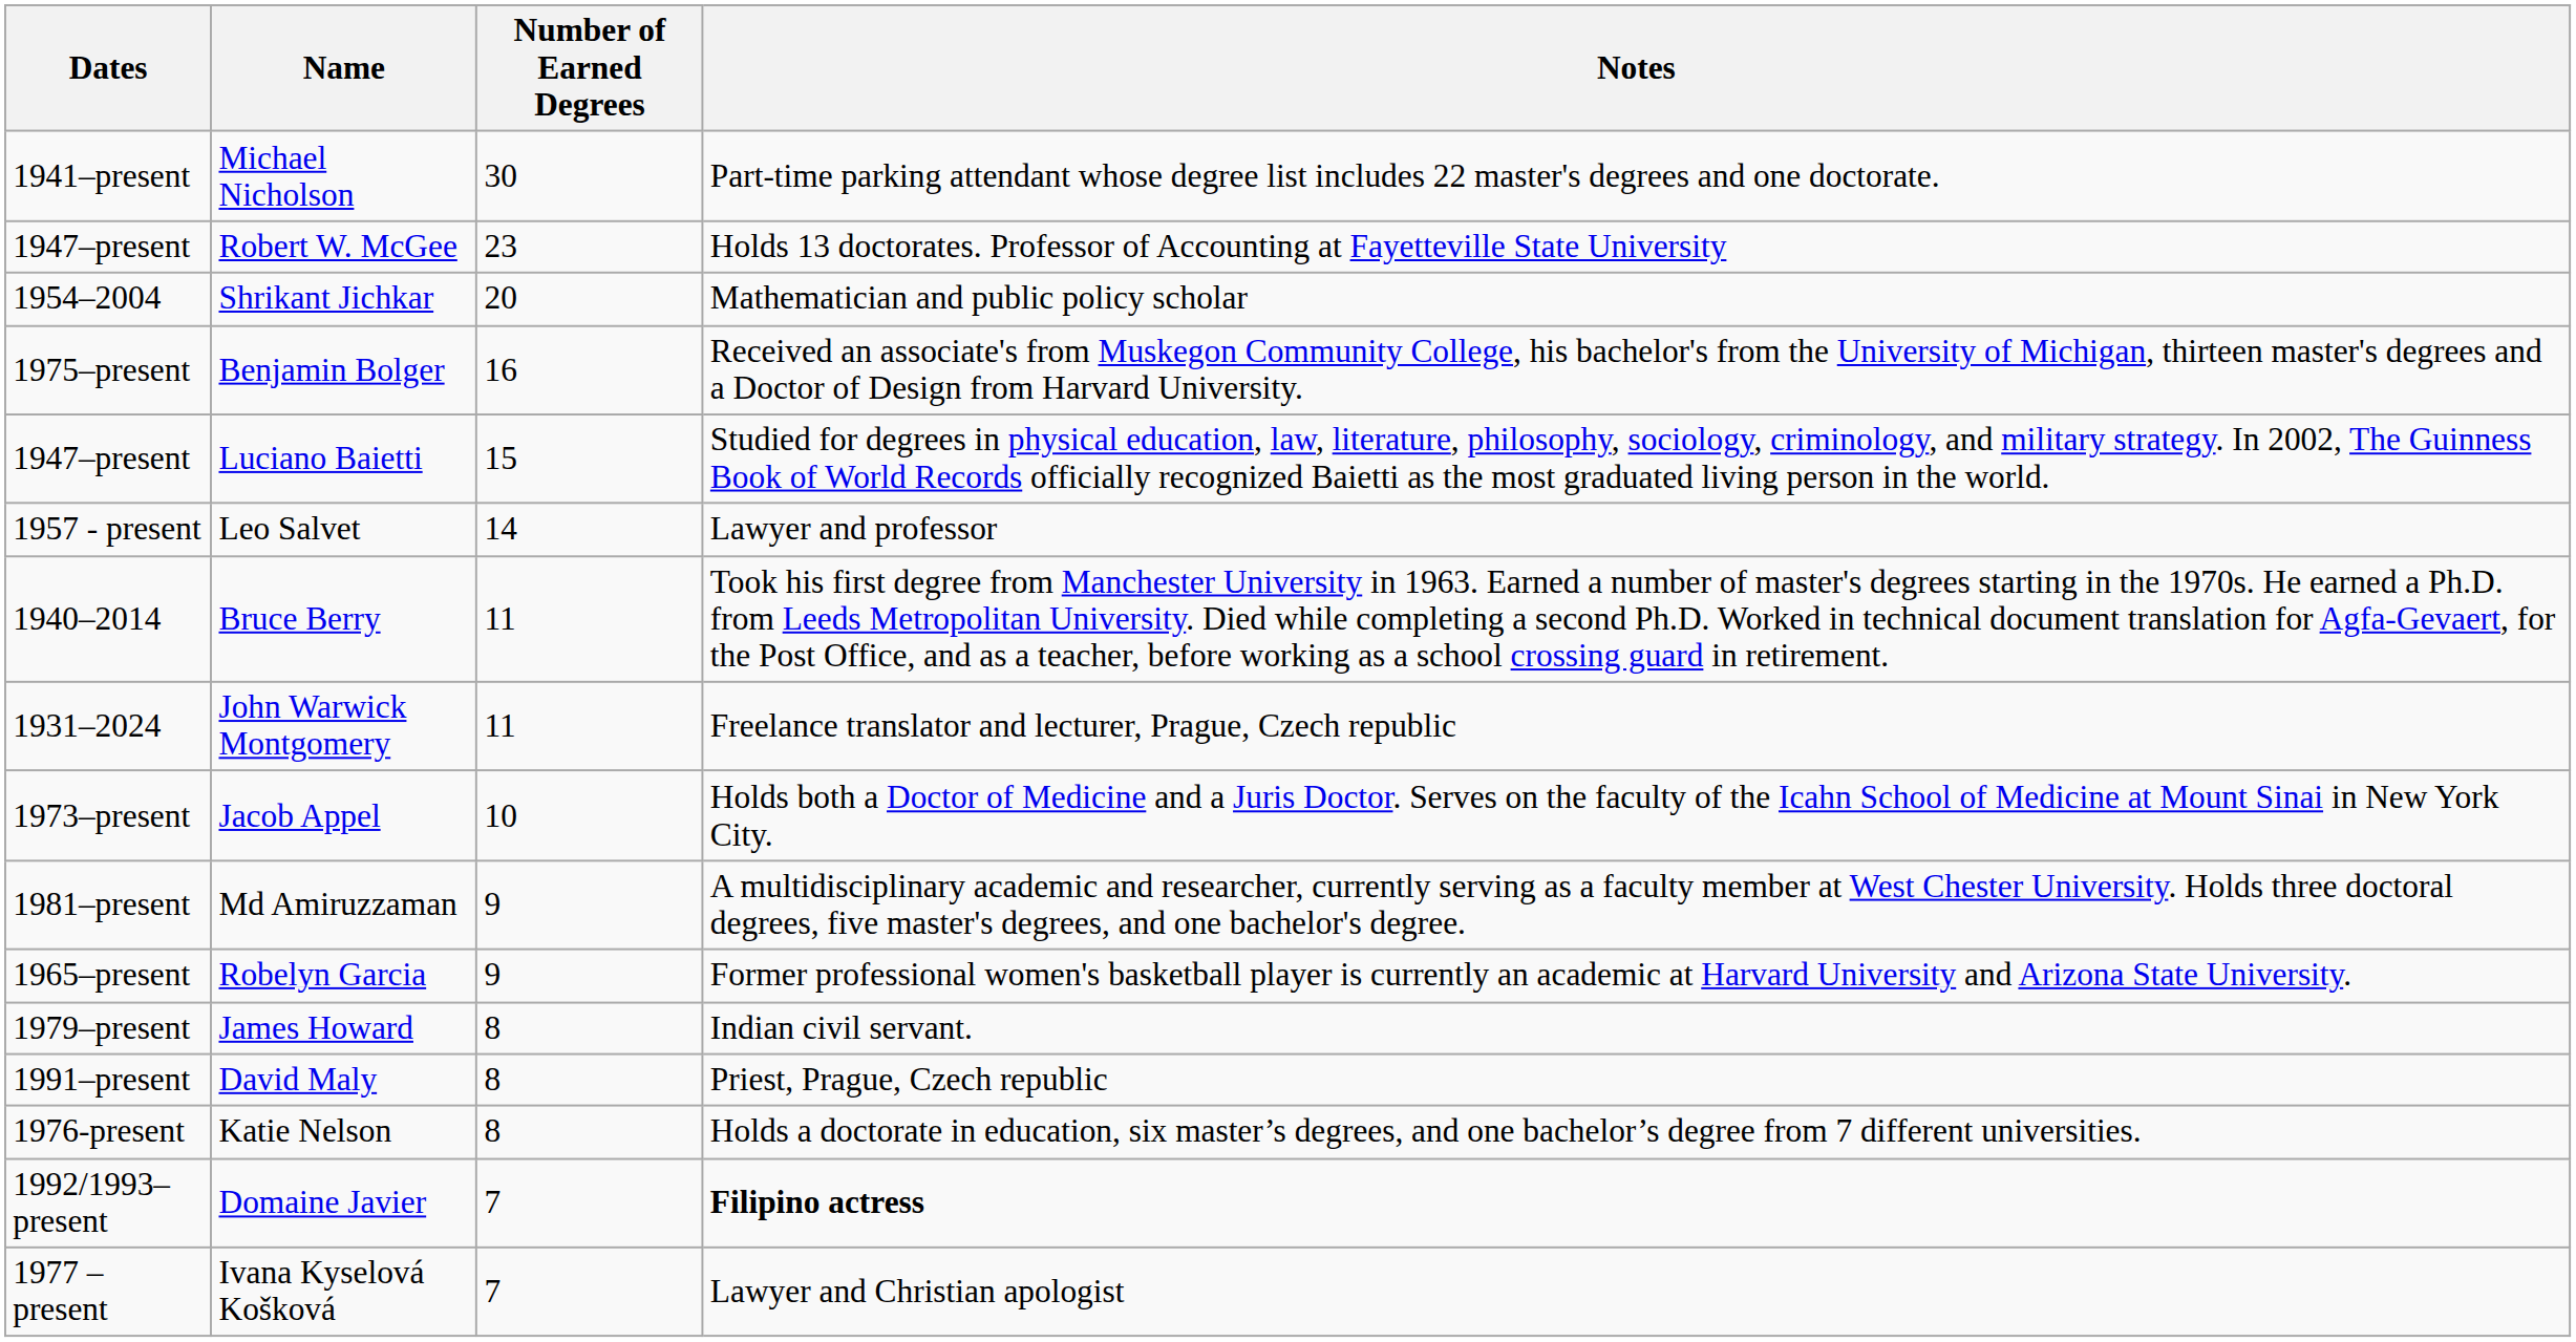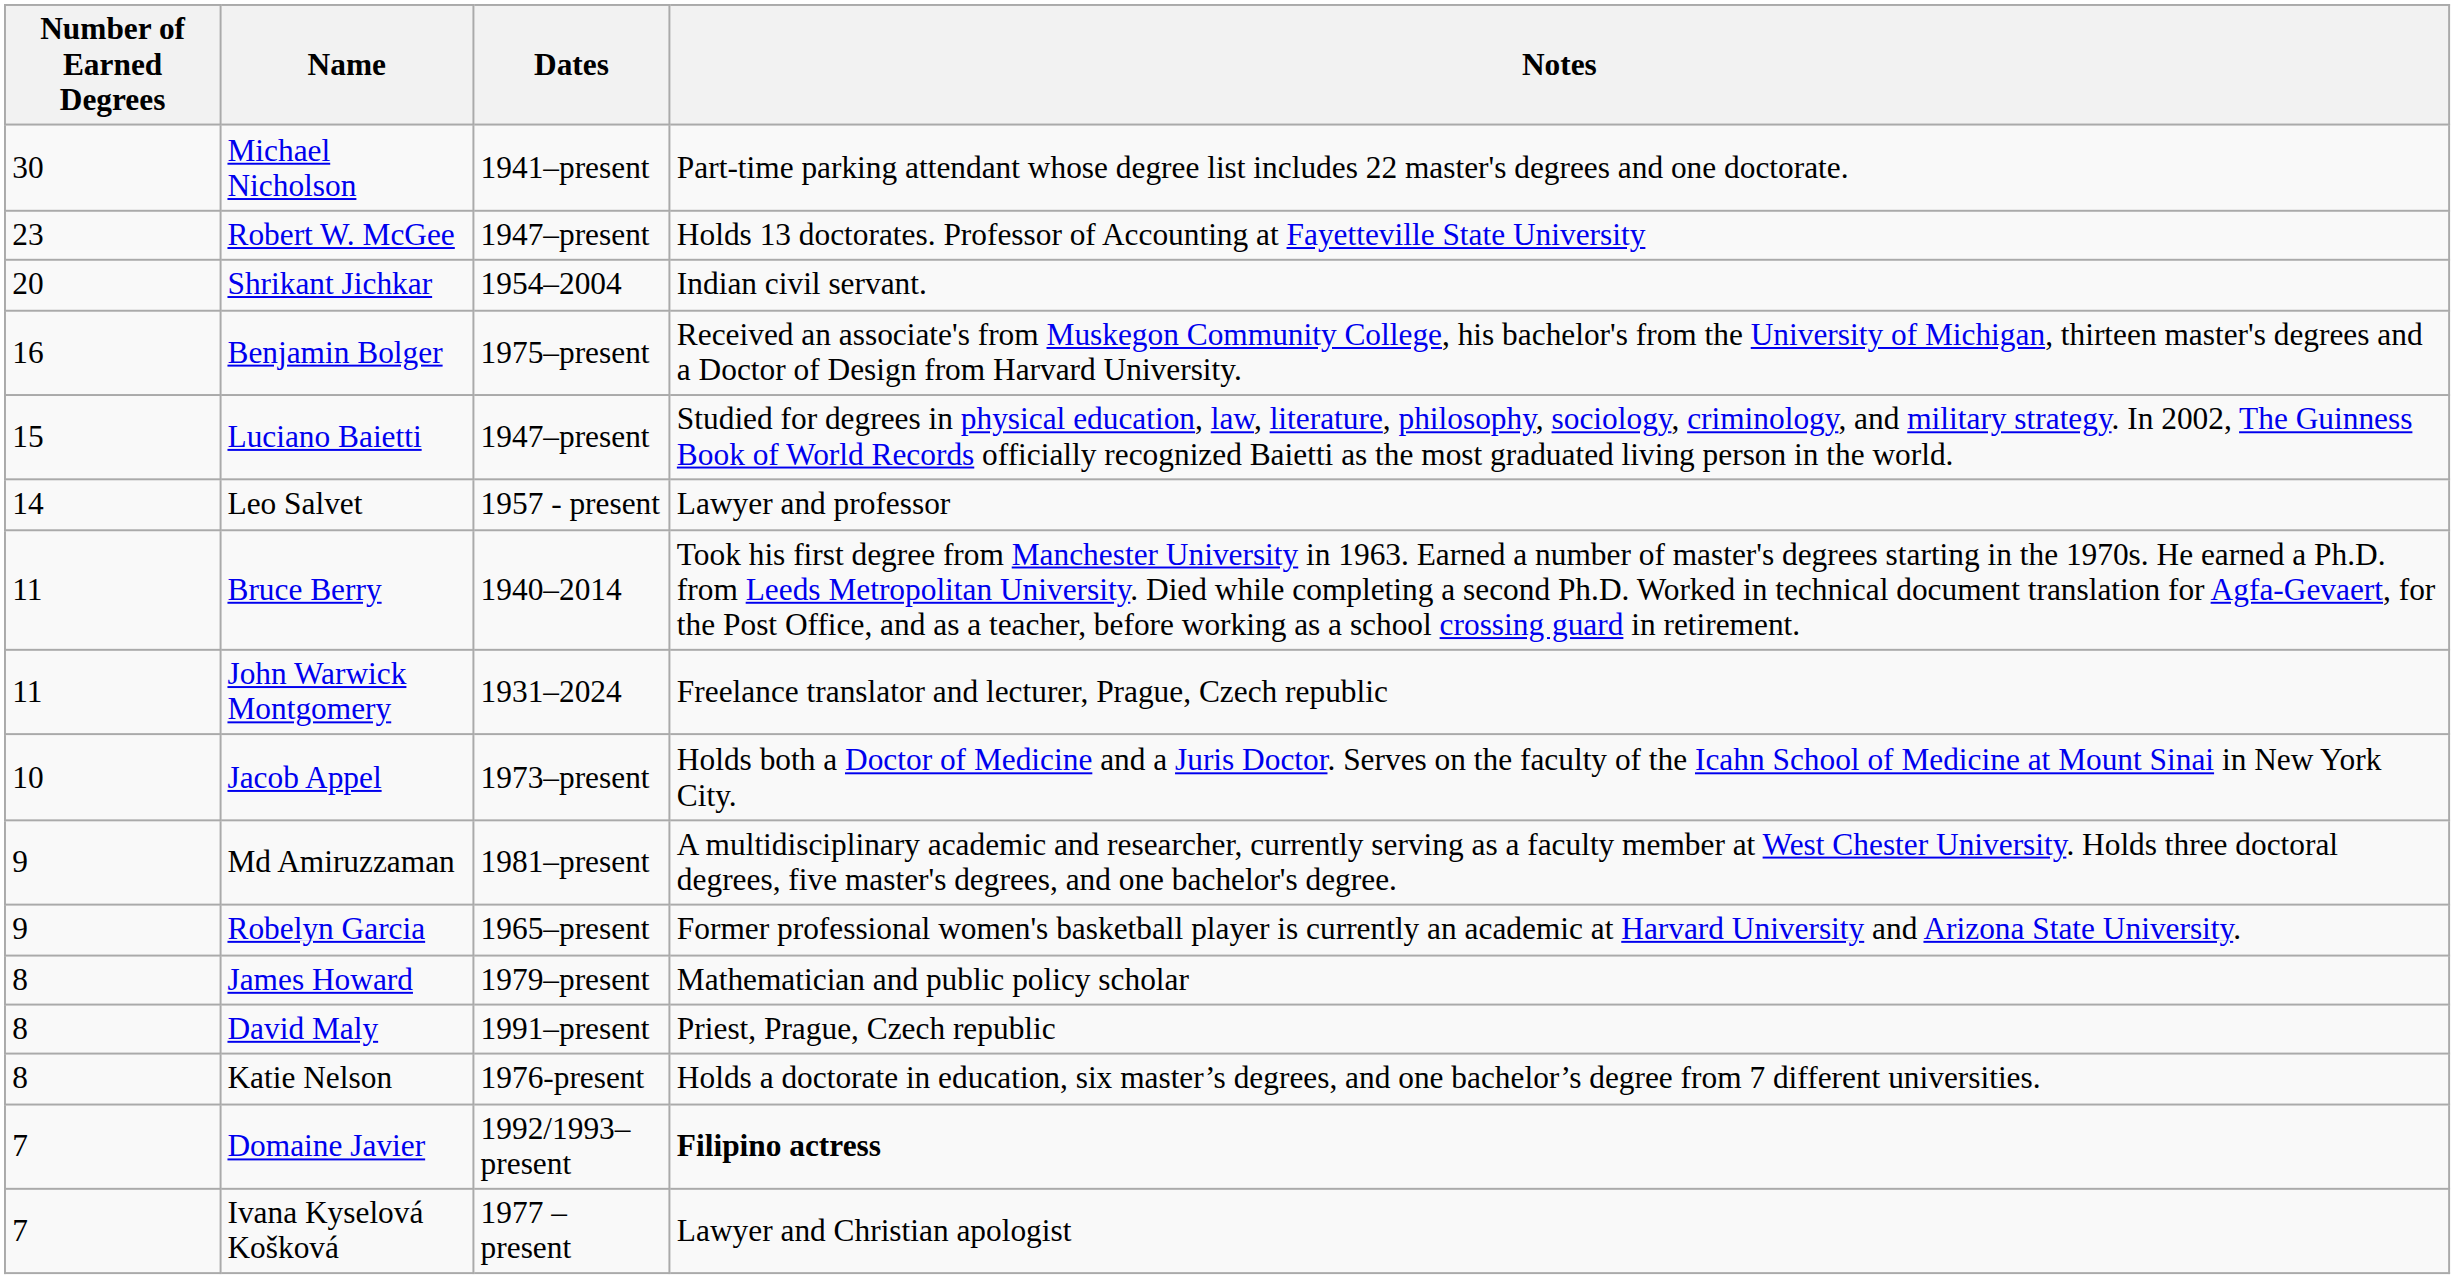 <table class="wikitable">
 <tr>
+<th>Number of Earned Degrees</th>
+<th>Name</th>
 <th>Dates</th>
-<th>Name</th>
-<th>Number of Earned Degrees</th>
 <th>Notes</th>
 </tr>
 <tr>
+<td>30</td>
+<td><a href='#'>Michael Nicholson</a></td>
 <td>1941–present</td>
-<td><a href='#'>Michael Nicholson</a></td>
-<td>30</td>
 <td>Part-time parking attendant whose degree list includes 22 master's degrees and one doctorate.</td>
 </tr>
 <tr>
+<td>23</td>
+<td><a href='#'>Robert W. McGee</a></td>
 <td>1947–present</td>
-<td><a href='#'>Robert W. McGee</a></td>
-<td>23</td>
 <td>Holds 13 doctorates. Professor of Accounting at <a href='#'>Fayetteville State University</a></td>
 </tr>
 <tr>
+<td>20</td>
+<td><a href='#'>Shrikant Jichkar</a></td>
 <td>1954–2004</td>
-<td><a href='#'>Shrikant Jichkar</a></td>
-<td>20</td>
+<td>Indian civil servant.</td>
+</tr>
+<tr>
+<td>16</td>
+<td><a href='#'>Benjamin Bolger</a></td>
+<td>1975–present</td>
+<td>Received an associate's from <a href='#'>Muskegon Community College</a>, his bachelor's from the <a href='#'>University of Michigan</a>, thirteen master's degrees and a Doctor of Design from Harvard University.</td>
+</tr>
+<tr>
+<td>15</td>
+<td><a href='#'>Luciano Baietti</a></td>
+<td>1947–present</td>
+<td>Studied for degrees in <a href='#'>physical education</a>, <a href='#'>law</a>, <a href='#'>literature</a>, <a href='#'>philosophy</a>, <a href='#'>sociology</a>, <a href='#'>criminology</a>, and <a href='#'>military strategy</a>. In 2002, <a href='#'>The Guinness Book of World Records</a> officially recognized Baietti as the most graduated living person in the world.</td>
+</tr>
+<tr>
+<td>14</td>
+<td>Leo Salvet</td>
+<td>1957 - present</td>
+<td>Lawyer and professor</td>
+</tr>
+<tr>
+<td>11</td>
+<td><a href='#'>Bruce Berry</a></td>
+<td>1940–2014</td>
+<td>Took his first degree from <a href='#'>Manchester University</a> in 1963. Earned a number of master's degrees starting in the 1970s.  He earned a Ph.D. from <a href='#'>Leeds Metropolitan University</a>. Died while completing a second Ph.D. Worked in technical document translation for <a href='#'>Agfa-Gevaert</a>, for the Post Office, and as a teacher, before working as a school <a href='#'>crossing guard</a> in retirement.</td>
+</tr>
+<tr>
+<td>11</td>
+<td><a href='#'>John Warwick Montgomery</a></td>
+<td>1931–2024</td>
+<td>Freelance translator and lecturer, Prague, Czech republic</td>
+</tr>
+<tr>
+<td>10</td>
+<td><a href='#'>Jacob Appel</a></td>
+<td>1973–present</td>
+<td>Holds both a <a href='#'>Doctor of Medicine</a> and a <a href='#'>Juris Doctor</a>. Serves on the faculty of the <a href='#'>Icahn School of Medicine at Mount Sinai</a> in New York City.</td>
+</tr>
+<tr>
+<td>9</td>
+<td>Md Amiruzzaman</td>
+<td>1981–present</td>
+<td>A multidisciplinary academic and researcher, currently serving as a faculty member at <a href='#'>West Chester University</a>. Holds three doctoral degrees, five master's degrees, and one bachelor's degree.</td>
+</tr>
+<tr>
+<td>9</td>
+<td><a href='#'>Robelyn Garcia</a></td>
+<td>1965–present</td>
+<td>Former professional women's basketball player is currently an academic at <a href='#'>Harvard University</a> and <a href='#'>Arizona State University</a>.</td>
+</tr>
+<tr>
+<td>8</td>
+<td><a href='#'>James Howard</a></td>
+<td>1979–present</td>
 <td>Mathematician and public policy scholar</td>
 </tr>
 <tr>
-<td>1975–present</td>
-<td><a href='#'>Benjamin Bolger</a></td>
-<td>16</td>
-<td>Received an associate's from <a href='#'>Muskegon Community College</a>, his bachelor's from the <a href='#'>University of Michigan</a>, thirteen master's degrees and a Doctor of Design from Harvard University.</td>
-</tr>
-<tr>
-<td>1947–present</td>
-<td><a href='#'>Luciano Baietti</a></td>
-<td>15</td>
-<td>Studied for degrees in <a href='#'>physical education</a>, <a href='#'>law</a>, <a href='#'>literature</a>, <a href='#'>philosophy</a>, <a href='#'>sociology</a>, <a href='#'>criminology</a>, and <a href='#'>military strategy</a>. In 2002, <a href='#'>The Guinness Book of World Records</a> officially recognized Baietti as the most graduated living person in the world.</td>
-</tr>
-<tr>
-<td>1957 - present</td>
-<td>Leo Salvet</td>
-<td>14</td>
-<td>Lawyer and professor</td>
-</tr>
-<tr>
-<td>1940–2014</td>
-<td><a href='#'>Bruce Berry</a></td>
-<td>11</td>
-<td>Took his first degree from <a href='#'>Manchester University</a> in 1963. Earned a number of master's degrees starting in the 1970s.  He earned a Ph.D. from <a href='#'>Leeds Metropolitan University</a>. Died while completing a second Ph.D. Worked in technical document translation for <a href='#'>Agfa-Gevaert</a>, for the Post Office, and as a teacher, before working as a school <a href='#'>crossing guard</a> in retirement.</td>
-</tr>
-<tr>
-<td>1931–2024</td>
-<td><a href='#'>John Warwick Montgomery</a></td>
-<td>11</td>
-<td>Freelance translator and lecturer, Prague, Czech republic</td>
-</tr>
-<tr>
-<td>1973–present</td>
-<td><a href='#'>Jacob Appel</a></td>
-<td>10</td>
-<td>Holds both a <a href='#'>Doctor of Medicine</a> and a <a href='#'>Juris Doctor</a>. Serves on the faculty of the <a href='#'>Icahn School of Medicine at Mount Sinai</a> in New York City.</td>
-</tr>
-<tr>
-<td>1981–present</td>
-<td>Md Amiruzzaman</td>
-<td>9</td>
-<td>A multidisciplinary academic and researcher, currently serving as a faculty member at <a href='#'>West Chester University</a>. Holds three doctoral degrees, five master's degrees, and one bachelor's degree.</td>
-</tr>
-<tr>
-<td>1965–present</td>
-<td><a href='#'>Robelyn Garcia</a></td>
-<td>9</td>
-<td>Former professional women's basketball player is currently an academic at <a href='#'>Harvard University</a> and <a href='#'>Arizona State University</a>.</td>
-</tr>
-<tr>
-<td>1979–present</td>
-<td><a href='#'>James Howard</a></td>
 <td>8</td>
-<td>Indian civil servant.</td>
-</tr>
-<tr>
+<td><a href='#'>David Maly</a></td>
 <td>1991–present</td>
-<td><a href='#'>David Maly</a></td>
-<td>8</td>
 <td>Priest, Prague, Czech republic</td>
 </tr>
 <tr>
+<td>8</td>
+<td>Katie Nelson</td>
 <td>1976-present</td>
-<td>Katie Nelson</td>
-<td>8</td>
 <td>Holds a doctorate in education, six master’s degrees, and one bachelor’s degree from 7 different universities.</td>
 </tr>
 <tr>
+<td>7</td>
+<td><a href='#'>Domaine Javier</a></td>
 <td>1992/1993–present</td>
-<td><a href='#'>Domaine Javier</a></td>
-<td>7</td>
 <td><strong>Filipino actress</strong></td>
 </tr>
 <tr>
+<td>7</td>
+<td>Ivana Kyselová Košková</td>
 <td>1977 – present</td>
-<td>Ivana Kyselová Košková</td>
-<td>7</td>
 <td>Lawyer and Christian apologist</td>
 </tr>
 </table>
